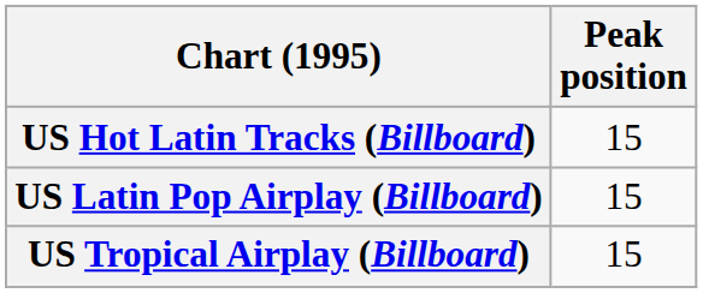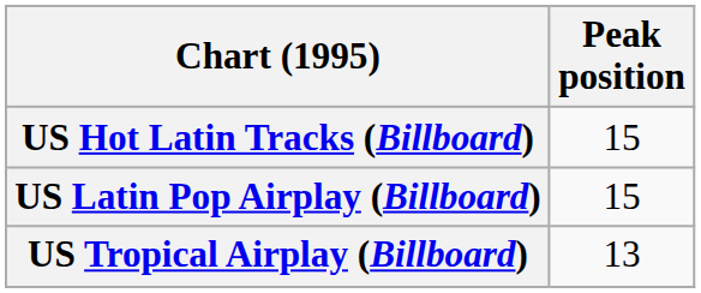 <table class="wikitable sortable plainrowheaders" style="text-align:center">
 <tr>
 <th scope="col">Chart (1995)</th>
 <th scope="col">Peak<br> position</th>
 </tr>
 <tr>
 <th scope="row">US <a href='#'>Hot Latin Tracks</a> (<em><a href='#'>Billboard</a></em>)</th>
 <td>15</td>
 </tr>
 <tr>
 <th scope="row">US <a href='#'>Latin Pop Airplay</a> (<em><a href='#'>Billboard</a></em>)</th>
 <td>15</td>
 </tr>
 <tr>
 <th scope="row">US <a href='#'>Tropical Airplay</a> (<em><a href='#'>Billboard</a></em>)</th>
-<td>15</td>
+<td>13</td>
 </tr>
 </table>
